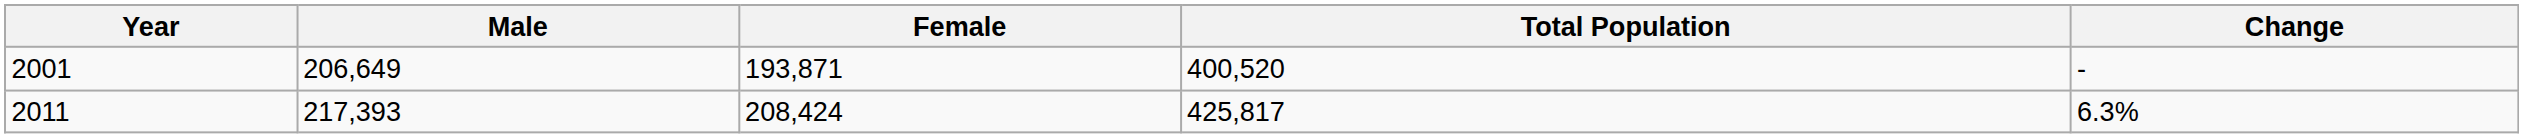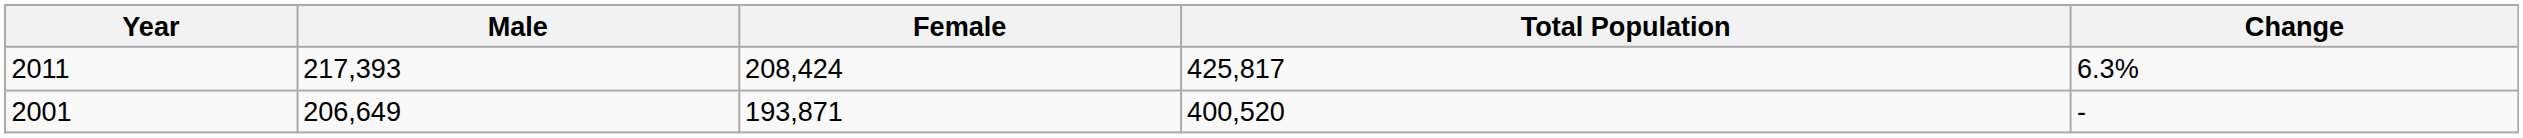 <table class="wikitable" style="font-size:85%; width:100%;">
 <tr>
 <th>Year</th>
 <th>Male</th>
 <th>Female</th>
 <th>Total Population</th>
 <th>Change</th>
 </tr>
 <tr>
+<td>2011</td>
+<td>217,393</td>
+<td>208,424</td>
+<td>425,817</td>
+<td>6.3%</td>
+</tr>
+<tr>
 <td>2001</td>
 <td>206,649</td>
 <td>193,871</td>
 <td>400,520</td>
 <td>-</td>
 </tr>
-<tr>
-<td>2011</td>
-<td>217,393</td>
-<td>208,424</td>
-<td>425,817</td>
-<td>6.3%</td>
-</tr>
 </table>
